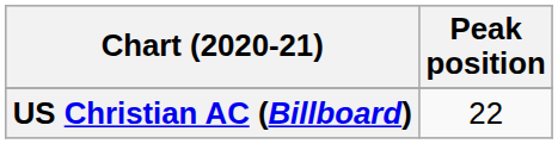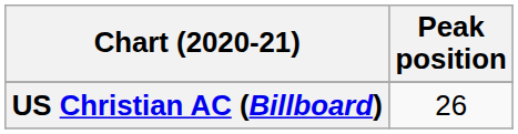 <table class="wikitable sortable plainrowheaders" style="text-align:center">
 <tr>
 <th scope="col">Chart (2020-21)</th>
 <th scope="col">Peak<br> position</th>
 </tr>
 <tr>
 </tr>
 <tr>
 </tr>
 <tr>
 <th scope="row">US <a href='#'>Christian AC</a> (<em><a href='#'>Billboard</a></em>)</th>
-<td>22</td>
+<td>26</td>
 </tr>
 </table>
